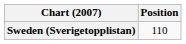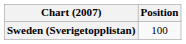 <table class="wikitable plainrowheaders">
 <tr>
 <th>Chart (2007)</th>
 <th>Position</th>
 </tr>
 <tr>
 <th scope="row">Sweden (Sverigetopplistan)</th>
-<td style="text-align:center;">110</td>
+<td style="text-align:center;">100</td>
 </tr>
 </table>
